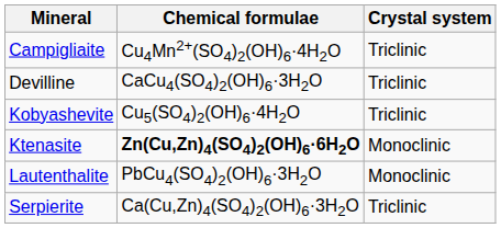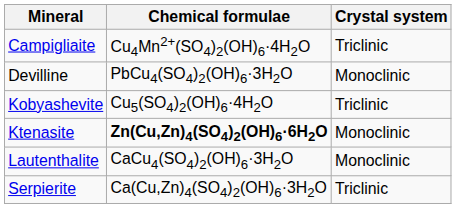 <table class="wikitable">
 <tr>
 <th>Mineral</th>
 <th>Chemical formulae</th>
 <th>Crystal system</th>
 </tr>
 <tr>
 <td><a href='#'>Campigliaite</a></td>
 <td>Cu<sub>4</sub>Mn<sup>2+</sup>(SO<sub>4</sub>)<sub>2</sub>(OH)<sub>6</sub>·4H<sub>2</sub>O</td>
 <td>Triclinic</td>
 </tr>
 <tr>
 <td>Devilline</td>
-<td>CaCu<sub>4</sub>(SO<sub>4</sub>)<sub>2</sub>(OH)<sub>6</sub>·3H<sub>2</sub>O</td>
-<td>Triclinic</td>
+<td>PbCu<sub>4</sub>(SO<sub>4</sub>)<sub>2</sub>(OH)<sub>6</sub>·3H<sub>2</sub>O</td>
+<td>Monoclinic</td>
 </tr>
 <tr>
 <td><a href='#'>Kobyashevite</a></td>
 <td>Cu<sub>5</sub>(SO<sub>4</sub>)<sub>2</sub>(OH)<sub>6</sub>·4H<sub>2</sub>O</td>
 <td>Triclinic</td>
 </tr>
 <tr>
 <td><a href='#'>Ktenasite</a></td>
 <td><strong>Zn(Cu,Zn)<sub>4</sub>(SO<sub>4</sub>)<sub>2</sub>(OH)<sub>6</sub>·6H<sub>2</sub>O</strong></td>
 <td>Monoclinic</td>
 </tr>
 <tr>
 <td><a href='#'>Lautenthalite</a></td>
-<td>PbCu<sub>4</sub>(SO<sub>4</sub>)<sub>2</sub>(OH)<sub>6</sub>·3H<sub>2</sub>O</td>
+<td>CaCu<sub>4</sub>(SO<sub>4</sub>)<sub>2</sub>(OH)<sub>6</sub>·3H<sub>2</sub>O</td>
 <td>Monoclinic</td>
 </tr>
 <tr>
 <td><a href='#'>Serpierite</a></td>
 <td>Ca(Cu,Zn)<sub>4</sub>(SO<sub>4</sub>)<sub>2</sub>(OH)<sub>6</sub>·3H<sub>2</sub>O</td>
 <td>Triclinic</td>
 </tr>
 </table>
